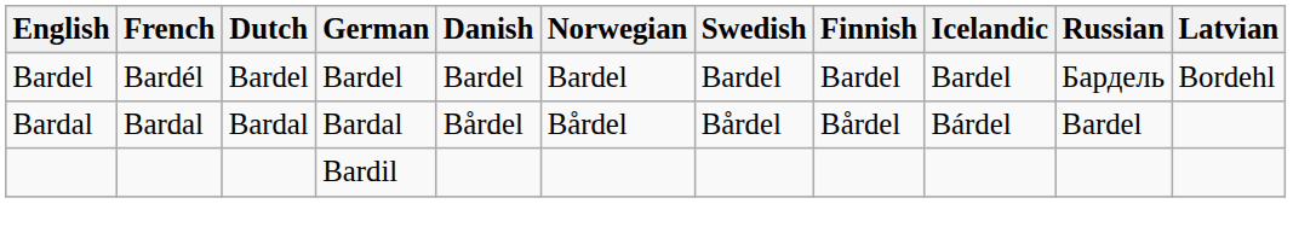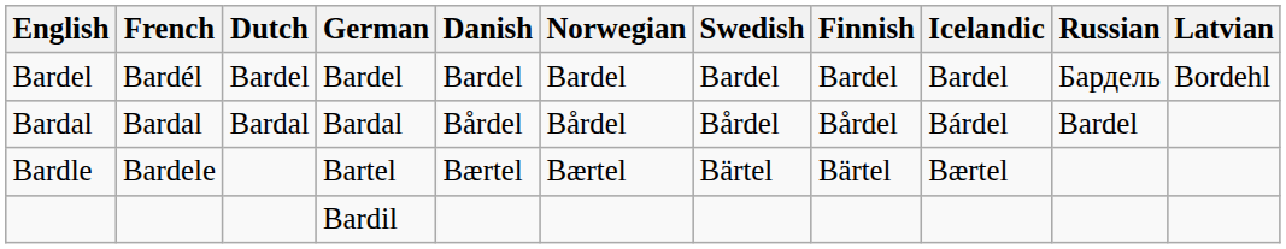 <table class="wikitable">
 <tr>
 <th>English</th>
 <th>French</th>
 <th>Dutch</th>
 <th>German</th>
 <th>Danish</th>
 <th>Norwegian</th>
 <th>Swedish</th>
 <th>Finnish</th>
 <th>Icelandic</th>
 <th>Russian</th>
 <th>Latvian</th>
 </tr>
 <tr>
 <td>Bardel</td>
 <td>Bardél</td>
 <td>Bardel</td>
 <td>Bardel</td>
 <td>Bardel</td>
 <td>Bardel</td>
 <td>Bardel</td>
 <td>Bardel</td>
 <td>Bardel</td>
 <td>Бардель</td>
 <td>Bordehl</td>
 </tr>
 <tr>
 <td>Bardal</td>
 <td>Bardal</td>
 <td>Bardal</td>
 <td>Bardal</td>
 <td>Bårdel</td>
 <td>Bårdel</td>
 <td>Bårdel</td>
 <td>Bårdel</td>
 <td>Bárdel</td>
 <td>Bardel</td>
 <td></td>
 </tr>
 <tr>
+<td>Bardle</td>
+<td>Bardele</td>
+<td></td>
+<td>Bartel</td>
+<td>Bærtel</td>
+<td>Bærtel</td>
+<td>Bärtel</td>
+<td>Bärtel</td>
+<td>Bærtel</td>
+<td></td>
+<td></td>
+</tr>
+<tr>
 <td></td>
 <td></td>
 <td></td>
 <td>Bardil</td>
 <td></td>
 <td></td>
 <td></td>
 <td></td>
 <td></td>
 <td></td>
 <td></td>
 </tr>
 </table>
